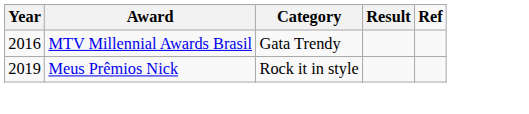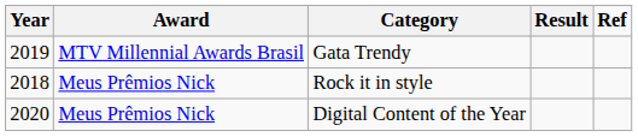 <table class="wikitable">
 <tr>
 <th>Year</th>
 <th>Award</th>
 <th>Category</th>
 <th>Result</th>
 <td><strong>Ref</strong></td>
 </tr>
 <tr>
-<td rowspan="1">2016</td>
+<td rowspan="1">2019</td>
 <td><a href='#'>MTV Millennial Awards Brasil</a></td>
 <td>Gata Trendy</td>
 <td></td>
 <td></td>
 </tr>
 <tr>
-<td>2019</td>
+<td>2018</td>
 <td><a href='#'>Meus Prêmios Nick</a></td>
 <td>Rock it in style</td>
 <td></td>
 <td></td>
 </tr>
+<tr>
+<td>2020</td>
+<td><a href='#'>Meus Prêmios Nick</a></td>
+<td>Digital Content of the Year</td>
+<td></td>
+<td></td>
+</tr>
 </table>
